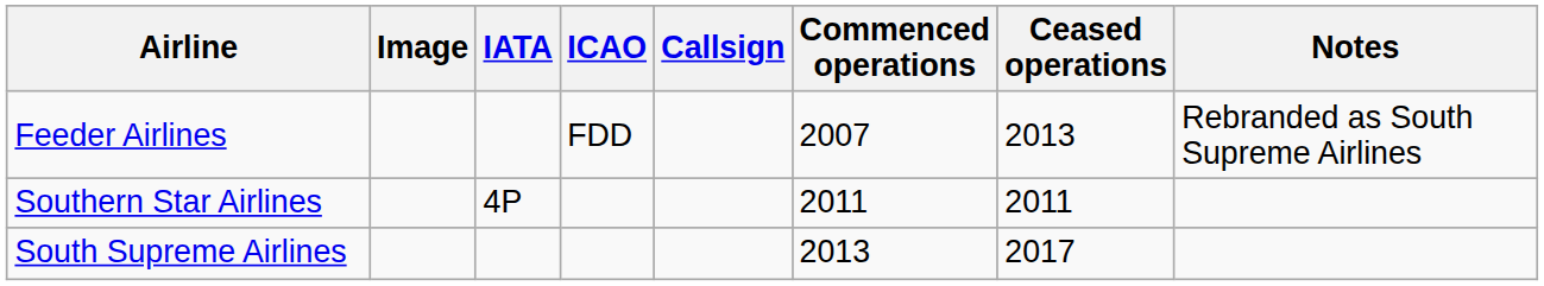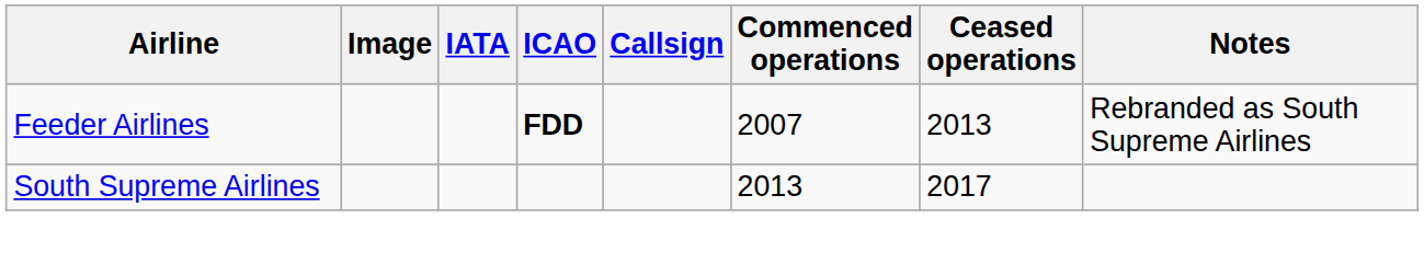 <table class="wikitable sortable" style="border-collapse:collapse; margin:auto;" border="1" cellpadding="3">
 <tr valign="middle">
 <th style="width:175px;">Airline</th>
 <th>Image</th>
 <th><a href='#'>IATA</a></th>
 <th><a href='#'>ICAO</a></th>
 <th><a href='#'>Callsign</a></th>
 <th>Commenced<br>operations</th>
 <th>Ceased<br>operations</th>
 <th style="width:175px;">Notes</th>
 </tr>
 <tr>
 <td><a href='#'>Feeder Airlines</a></td>
 <td></td>
 <td></td>
-<td>FDD</td>
+<td><strong>FDD</strong></td>
 <td></td>
 <td>2007</td>
 <td>2013</td>
 <td>Rebranded as South Supreme Airlines</td>
-</tr>
-<tr>
-<td><a href='#'>Southern Star Airlines</a></td>
-<td></td>
-<td>4P</td>
-<td></td>
-<td></td>
-<td>2011</td>
-<td>2011</td>
-<td></td>
 </tr>
 <tr>
 <td><a href='#'>South Supreme Airlines</a></td>
 <td></td>
 <td></td>
 <td></td>
 <td></td>
 <td>2013</td>
 <td>2017</td>
 <td></td>
 </tr>
 </table>
